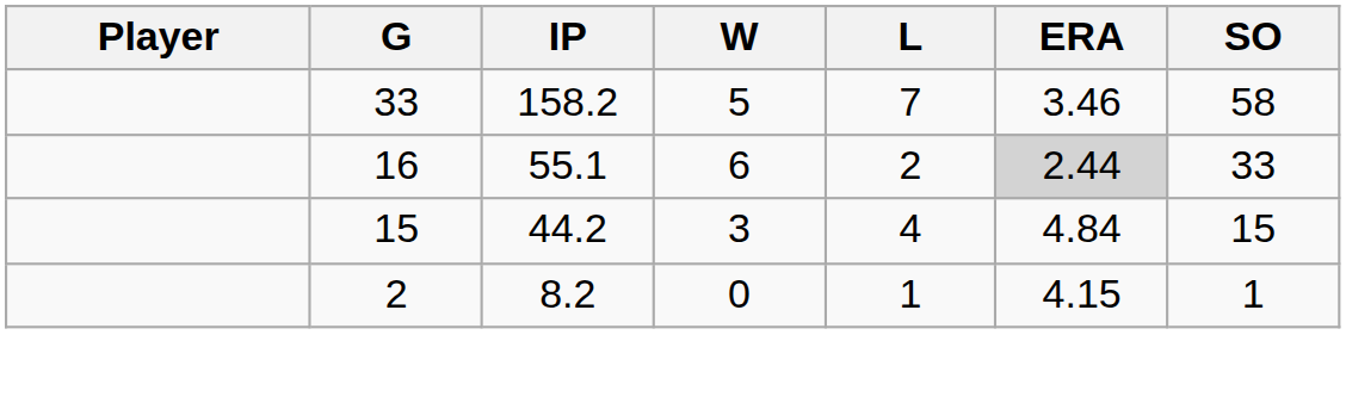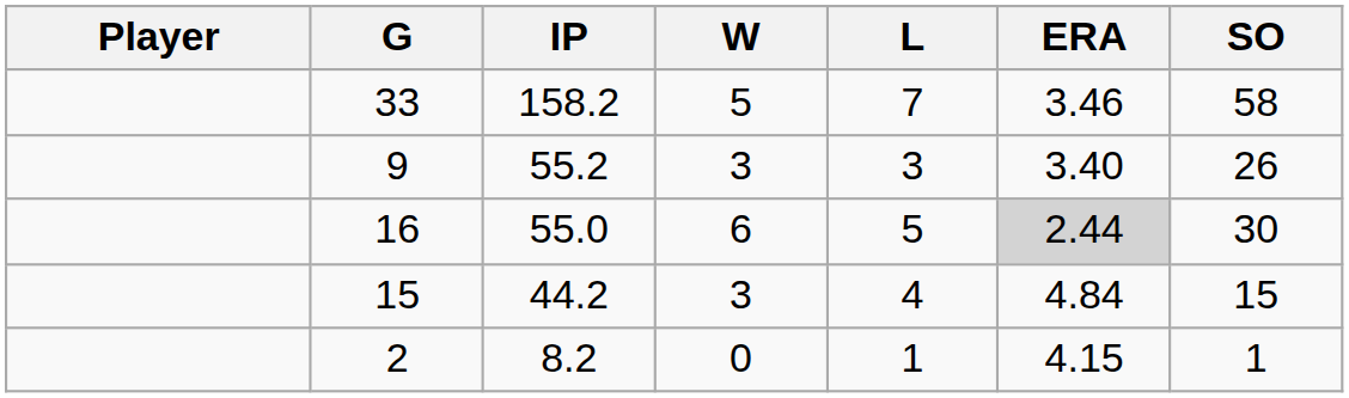 <table class="wikitable sortable">
 <tr>
 <th bgcolor="#DDDDFF" width="16%">Player</th>
 <th bgcolor="#DDDDFF" width="9%">G</th>
 <th bgcolor="#DDDDFF" width="9%">IP</th>
 <th bgcolor="#DDDDFF" width="9%">W</th>
 <th bgcolor="#DDDDFF" width="9%">L</th>
 <th bgcolor="#DDDDFF" width="9%">ERA</th>
 <th bgcolor="#DDDDFF" width="9%">SO</th>
 </tr>
 <tr align="center">
 <td></td>
 <td>33</td>
 <td>158.2</td>
 <td>5</td>
 <td>7</td>
 <td>3.46</td>
 <td>58</td>
 </tr>
 <tr align="center">
 <td></td>
+<td>9</td>
+<td>55.2</td>
+<td>3</td>
+<td>3</td>
+<td>3.40</td>
+<td>26</td>
+</tr>
+<tr align="center">
+<td></td>
 <td>16</td>
-<td>55.1</td>
+<td>55.0</td>
 <td>6</td>
-<td>2</td>
+<td>5</td>
 <td style="background: lightgrey;">2.44</td>
-<td>33</td>
+<td>30</td>
 </tr>
 <tr align="center">
 <td></td>
 <td>15</td>
 <td>44.2</td>
 <td>3</td>
 <td>4</td>
 <td>4.84</td>
 <td>15</td>
 </tr>
 <tr align="center">
 <td></td>
 <td>2</td>
 <td>8.2</td>
 <td>0</td>
 <td>1</td>
 <td>4.15</td>
 <td>1</td>
 </tr>
 </table>
